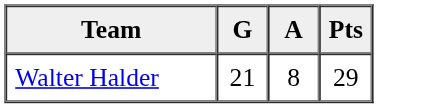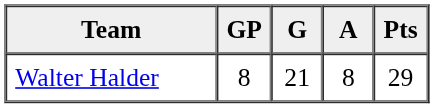 <table border=1 cellpadding=5 cellspacing=0>
 <tr>
 <th bgcolor="#efefef" width="120">Team</th>
+<th bgcolor="#efefef" width="20">GP</th>
 <th bgcolor="#efefef" width="20">G</th>
 <th bgcolor="#efefef" width="20">A</th>
 <th bgcolor="#efefef" width="20">Pts</th>
 </tr>
 <tr align=center>
 <td align=left> <a href='#'>Walter Halder</a></td>
+<td>8</td>
 <td>21</td>
 <td>8</td>
 <td>29</td>
 </tr>
 </table>
